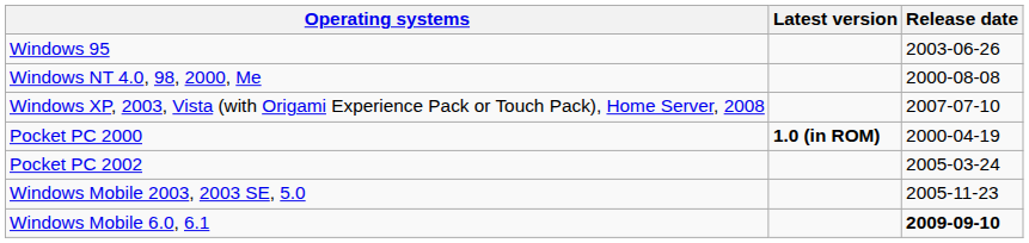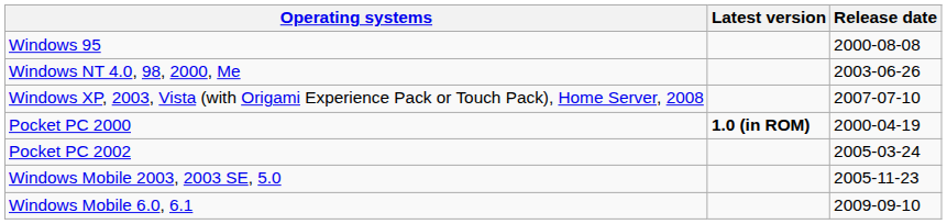 <table class ="wikitable">
 <tr>
 <th><a href='#'>Operating systems</a></th>
 <th>Latest version</th>
 <th>Release date</th>
 </tr>
 <tr>
 <td><a href='#'>Windows 95</a></td>
 <td></td>
-<td>2003-06-26</td>
+<td>2000-08-08</td>
 </tr>
 <tr>
 <td><a href='#'>Windows NT 4.0</a>, <a href='#'>98</a>, <a href='#'>2000</a>, <a href='#'>Me</a></td>
 <td></td>
-<td>2000-08-08</td>
+<td>2003-06-26</td>
 </tr>
 <tr>
 <td><a href='#'>Windows XP</a>, <a href='#'>2003</a>, <a href='#'>Vista</a> (with <a href='#'>Origami</a> Experience Pack or Touch Pack), <a href='#'>Home Server</a>, <a href='#'>2008</a></td>
 <td></td>
 <td>2007-07-10</td>
 </tr>
 <tr>
 <td><a href='#'>Pocket PC 2000</a></td>
 <td><strong>1.0 (in ROM)</strong></td>
 <td>2000-04-19</td>
 </tr>
 <tr>
 <td><a href='#'>Pocket PC 2002</a></td>
 <td></td>
 <td>2005-03-24</td>
 </tr>
 <tr>
 <td><a href='#'>Windows Mobile 2003</a>, <a href='#'>2003 SE</a>, <a href='#'>5.0</a></td>
 <td></td>
 <td>2005-11-23</td>
 </tr>
 <tr>
 <td><a href='#'>Windows Mobile 6.0</a>, <a href='#'>6.1</a></td>
 <td></td>
-<td><strong>2009-09-10</strong></td>
+<td>2009-09-10</td>
 </tr>
 </table>
